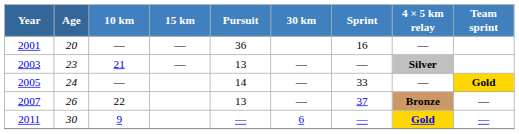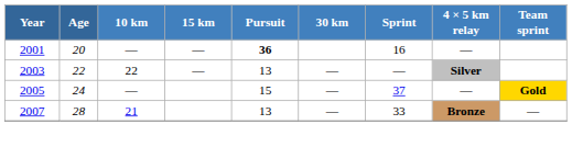 <table class="wikitable" style="font-size:95%; text-align:center; border:grey solid 1px; border-collapse:collapse; background:#ffffff;">
 <tr>
 <th style="background-color:#369; color:white; width:60px;"> Year </th>
 <th style="background-color:#369; color:white; width:40px;"> Age </th>
 <th style="background-color:#4180be; color:white; width:75px;"> 10 km </th>
 <th style="background-color:#4180be; color:white; width:75px;"> 15 km </th>
 <th style="background-color:#4180be; color:white; width:75px;"> Pursuit </th>
 <th style="background-color:#4180be; color:white; width:75px;"> 30 km </th>
 <th style="background-color:#4180be; color:white; width:75px;"> Sprint </th>
 <th style="background-color:#4180be; color:white; width:75px;"> 4 × 5 km <br> relay </th>
 <th style="background-color:#4180be; color:white; width:75px;"> Team <br> sprint </th>
 </tr>
 <tr>
 <td><a href='#'>2001</a></td>
 <td><em>20</em></td>
 <td>—</td>
 <td>—</td>
-<td>36</td>
+<td><strong>36</strong></td>
 <td></td>
 <td>16</td>
 <td>—</td>
 <td></td>
 </tr>
 <tr>
 <td><a href='#'>2003</a></td>
-<td><em>23</em></td>
-<td><a href='#'>21</a></td>
+<td><em>22</em></td>
+<td>22</td>
 <td>—</td>
 <td>13</td>
 <td>—</td>
 <td>—</td>
 <td style="background:silver;"><strong>Silver</strong></td>
 <td></td>
 </tr>
 <tr>
 <td><a href='#'>2005</a></td>
 <td><em>24</em></td>
 <td>—</td>
 <td></td>
-<td>14</td>
+<td>15</td>
 <td>—</td>
-<td>33</td>
+<td><a href='#'>37</a></td>
 <td>—</td>
 <td style="background:gold;"><strong>Gold</strong></td>
 </tr>
 <tr>
 <td><a href='#'>2007</a></td>
-<td><em>26</em></td>
-<td>22</td>
+<td><em>28</em></td>
+<td><a href='#'>21</a></td>
 <td></td>
 <td>13</td>
 <td>—</td>
-<td><a href='#'>37</a></td>
+<td>33</td>
 <td bgcolor="cc9966"><strong>Bronze</strong></td>
 <td>—</td>
 </tr>
 <tr>
-<td><a href='#'>2011</a></td>
-<td><em>30</em></td>
-<td><a href='#'>9</a></td>
-<td></td>
-<td><a href='#'>—</a></td>
-<td><a href='#'>6</a></td>
-<td><a href='#'>—</a></td>
-<td style="background:gold;"><a href='#'><strong>Gold</strong></a></td>
-<td><a href='#'>—</a></td>
-</tr>
-<tr>
 </tr>
 </table>
